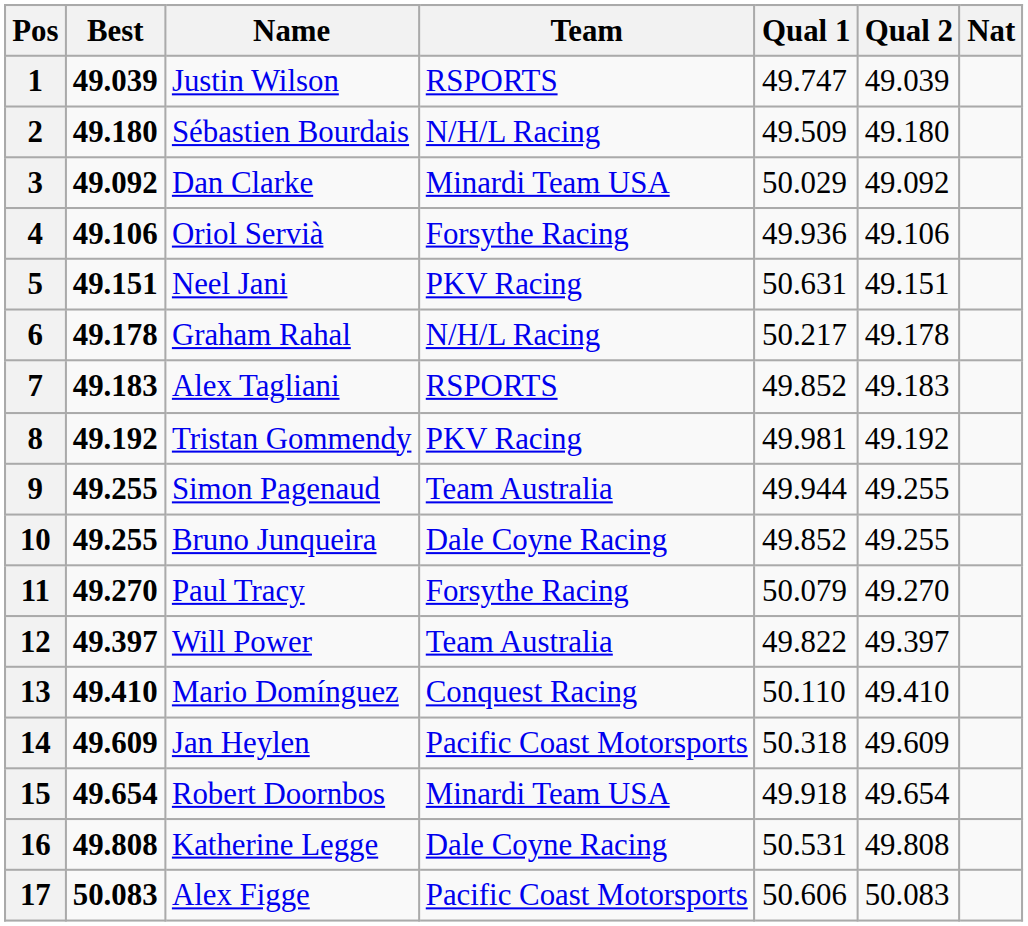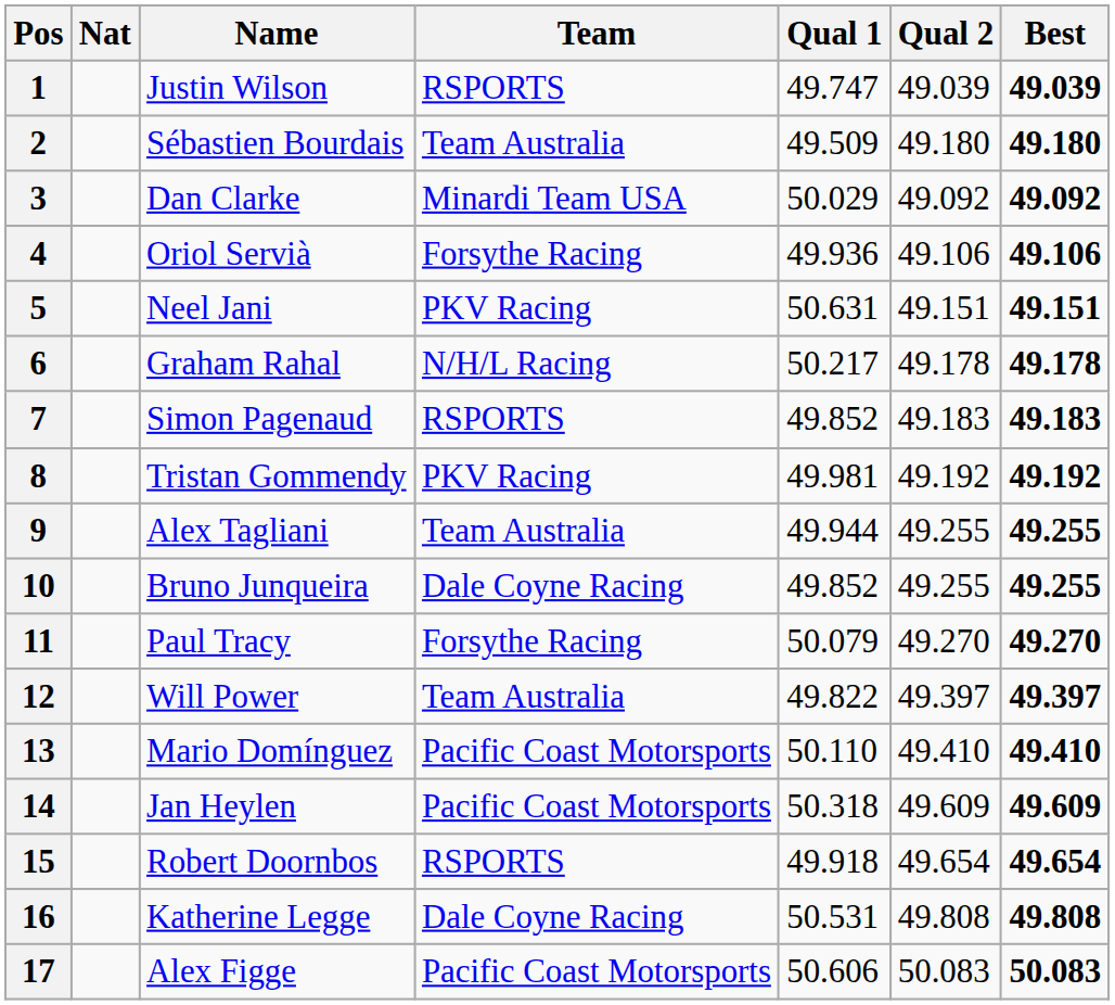 <table class="wikitable" style="font-size: 95%;">
 <tr>
 <th>Pos</th>
-<th>Best</th>
+<th>Nat</th>
 <th>Name</th>
 <th>Team</th>
 <th>Qual 1</th>
 <th>Qual 2</th>
-<th>Nat</th>
+<th>Best</th>
 </tr>
 <tr>
 <th>1</th>
-<td><strong>49.039</strong></td>
+<td></td>
 <td><a href='#'>Justin Wilson</a></td>
 <td><a href='#'>RSPORTS</a></td>
 <td>49.747</td>
 <td>49.039</td>
-<td></td>
+<td><strong>49.039</strong></td>
 </tr>
 <tr>
 <th>2</th>
-<td><strong>49.180</strong></td>
+<td></td>
 <td><a href='#'>Sébastien Bourdais</a></td>
-<td><a href='#'>N/H/L Racing</a></td>
+<td><a href='#'>Team Australia</a></td>
 <td>49.509</td>
 <td>49.180</td>
-<td></td>
+<td><strong>49.180</strong></td>
 </tr>
 <tr>
 <th>3</th>
-<td><strong>49.092</strong></td>
+<td></td>
 <td><a href='#'>Dan Clarke</a></td>
 <td><a href='#'>Minardi Team USA</a></td>
 <td>50.029</td>
 <td>49.092</td>
-<td></td>
+<td><strong>49.092</strong></td>
 </tr>
 <tr>
 <th>4</th>
-<td><strong>49.106</strong></td>
+<td></td>
 <td><a href='#'>Oriol Servià</a></td>
 <td><a href='#'>Forsythe Racing</a></td>
 <td>49.936</td>
 <td>49.106</td>
-<td></td>
+<td><strong>49.106</strong></td>
 </tr>
 <tr>
 <th>5</th>
-<td><strong>49.151</strong></td>
+<td></td>
 <td><a href='#'>Neel Jani</a></td>
 <td><a href='#'>PKV Racing</a></td>
 <td>50.631</td>
 <td>49.151</td>
-<td></td>
+<td><strong>49.151</strong></td>
 </tr>
 <tr>
 <th>6</th>
-<td><strong>49.178</strong></td>
+<td></td>
 <td><a href='#'>Graham Rahal</a></td>
 <td><a href='#'>N/H/L Racing</a></td>
 <td>50.217</td>
 <td>49.178</td>
-<td></td>
+<td><strong>49.178</strong></td>
 </tr>
 <tr>
 <th>7</th>
-<td><strong>49.183</strong></td>
-<td><a href='#'>Alex Tagliani</a></td>
+<td></td>
+<td><a href='#'>Simon Pagenaud</a></td>
 <td><a href='#'>RSPORTS</a></td>
 <td>49.852</td>
 <td>49.183</td>
-<td></td>
+<td><strong>49.183</strong></td>
 </tr>
 <tr>
 <th>8</th>
-<td><strong>49.192</strong></td>
+<td></td>
 <td><a href='#'>Tristan Gommendy</a></td>
 <td><a href='#'>PKV Racing</a></td>
 <td>49.981</td>
 <td>49.192</td>
-<td></td>
+<td><strong>49.192</strong></td>
 </tr>
 <tr>
 <th>9</th>
-<td><strong>49.255</strong></td>
-<td><a href='#'>Simon Pagenaud</a></td>
+<td></td>
+<td><a href='#'>Alex Tagliani</a></td>
 <td><a href='#'>Team Australia</a></td>
 <td>49.944</td>
 <td>49.255</td>
-<td></td>
+<td><strong>49.255</strong></td>
 </tr>
 <tr>
 <th>10</th>
-<td><strong>49.255</strong></td>
+<td></td>
 <td><a href='#'>Bruno Junqueira</a></td>
 <td><a href='#'>Dale Coyne Racing</a></td>
 <td>49.852</td>
 <td>49.255</td>
-<td></td>
+<td><strong>49.255</strong></td>
 </tr>
 <tr>
 <th>11</th>
-<td><strong>49.270</strong></td>
+<td></td>
 <td><a href='#'>Paul Tracy</a></td>
 <td><a href='#'>Forsythe Racing</a></td>
 <td>50.079</td>
 <td>49.270</td>
-<td></td>
+<td><strong>49.270</strong></td>
 </tr>
 <tr>
 <th>12</th>
-<td><strong>49.397</strong></td>
+<td></td>
 <td><a href='#'>Will Power</a></td>
 <td><a href='#'>Team Australia</a></td>
 <td>49.822</td>
 <td>49.397</td>
-<td></td>
+<td><strong>49.397</strong></td>
 </tr>
 <tr>
 <th>13</th>
-<td><strong>49.410</strong></td>
+<td></td>
 <td><a href='#'>Mario Domínguez</a></td>
-<td><a href='#'>Conquest Racing</a></td>
+<td><a href='#'>Pacific Coast Motorsports</a></td>
 <td>50.110</td>
 <td>49.410</td>
-<td></td>
+<td><strong>49.410</strong></td>
 </tr>
 <tr>
 <th>14</th>
-<td><strong>49.609</strong></td>
+<td></td>
 <td><a href='#'>Jan Heylen</a></td>
 <td><a href='#'>Pacific Coast Motorsports</a></td>
 <td>50.318</td>
 <td>49.609</td>
-<td></td>
+<td><strong>49.609</strong></td>
 </tr>
 <tr>
 <th>15</th>
-<td><strong>49.654</strong></td>
+<td></td>
 <td><a href='#'>Robert Doornbos</a></td>
-<td><a href='#'>Minardi Team USA</a></td>
+<td><a href='#'>RSPORTS</a></td>
 <td>49.918</td>
 <td>49.654</td>
-<td></td>
+<td><strong>49.654</strong></td>
 </tr>
 <tr>
 <th>16</th>
-<td><strong>49.808</strong></td>
+<td></td>
 <td><a href='#'>Katherine Legge</a></td>
 <td><a href='#'>Dale Coyne Racing</a></td>
 <td>50.531</td>
 <td>49.808</td>
-<td></td>
+<td><strong>49.808</strong></td>
 </tr>
 <tr>
 <th>17</th>
-<td><strong>50.083</strong></td>
+<td></td>
 <td><a href='#'>Alex Figge</a></td>
 <td><a href='#'>Pacific Coast Motorsports</a></td>
 <td>50.606</td>
 <td>50.083</td>
-<td></td>
+<td><strong>50.083</strong></td>
 </tr>
 </table>
